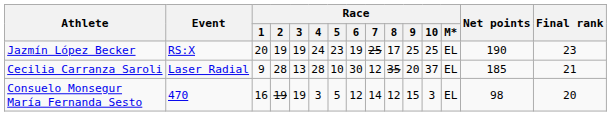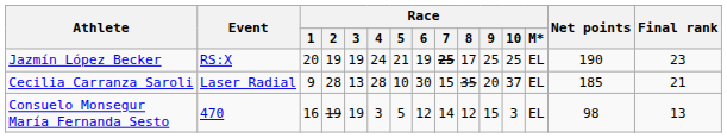 <table class="wikitable" style="font-size:90%">
 <tr>
 <th rowspan="2">Athlete</th>
 <th rowspan="2">Event</th>
 <th colspan=11>Race</th>
 <th rowspan=2>Net points</th>
 <th rowspan=2>Final rank</th>
 </tr>
 <tr style="font-size:95%">
 <th>1</th>
 <th>2</th>
 <th>3</th>
 <th>4</th>
 <th>5</th>
 <th>6</th>
 <th>7</th>
 <th>8</th>
 <th>9</th>
 <th>10</th>
 <th>M*</th>
 </tr>
 <tr align=center>
 <td align=left><a href='#'>Jazmín López Becker</a></td>
 <td align=left><a href='#'>RS:X</a></td>
 <td>20</td>
 <td>19</td>
 <td>19</td>
 <td>24</td>
-<td>23</td>
+<td>21</td>
 <td>19</td>
-<td><s> 25</s></td>
+<td><strong><s> 25</s></strong></td>
 <td>17</td>
 <td>25</td>
 <td>25</td>
 <td>EL</td>
 <td>190</td>
 <td>23</td>
 </tr>
 <tr align=center>
 <td align=left><a href='#'>Cecilia Carranza Saroli</a></td>
 <td align=left><a href='#'>Laser Radial</a></td>
 <td>9</td>
 <td>28</td>
 <td>13</td>
 <td>28</td>
 <td>10</td>
 <td>30</td>
-<td>12</td>
+<td>15</td>
 <td><s> 35</s></td>
 <td>20</td>
 <td>37</td>
 <td>EL</td>
 <td>185</td>
 <td>21</td>
 </tr>
 <tr align=center>
 <td align=left><a href='#'>Consuelo Monsegur</a><br><a href='#'>María Fernanda Sesto</a></td>
 <td align=left><a href='#'>470</a></td>
 <td>16</td>
 <td><s> 19</s></td>
 <td>19</td>
 <td>3</td>
 <td>5</td>
 <td>12</td>
 <td>14</td>
 <td>12</td>
 <td>15</td>
 <td>3</td>
 <td>EL</td>
 <td>98</td>
-<td>20</td>
+<td>13</td>
 </tr>
 </table>
